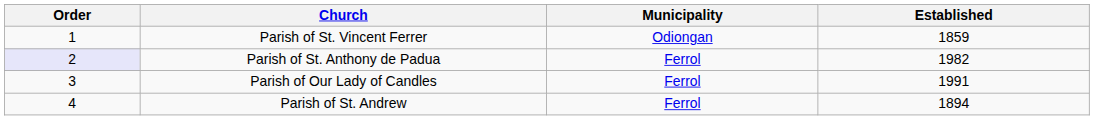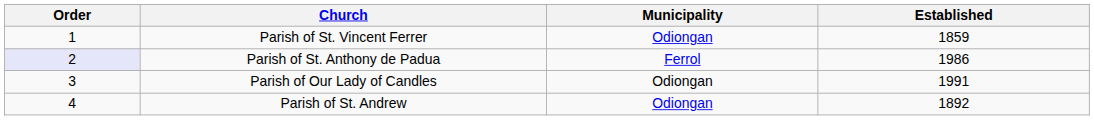 <table class="wikitable" style="text-align:center;">
 <tr>
 <th width=5%>Order</th>
 <th width=15%><a href='#'>Church</a></th>
 <th width=10%>Municipality</th>
 <th width=10%>Established</th>
 </tr>
 <tr>
 <td>1</td>
 <td>Parish of St. Vincent Ferrer</td>
 <td><a href='#'>Odiongan</a></td>
 <td>1859</td>
 </tr>
 <tr>
 <td style="background: lavender;">2</td>
 <td>Parish of St. Anthony de Padua</td>
 <td><a href='#'>Ferrol</a></td>
-<td>1982</td>
+<td>1986</td>
 </tr>
 <tr>
 <td>3</td>
 <td>Parish of Our Lady of Candles</td>
-<td><a href='#'>Ferrol</a></td>
+<td>Odiongan</td>
 <td>1991</td>
 </tr>
 <tr>
 <td>4</td>
 <td>Parish of St. Andrew</td>
-<td><a href='#'>Ferrol</a></td>
-<td>1894</td>
+<td><a href='#'>Odiongan</a></td>
+<td>1892</td>
 </tr>
 </table>
